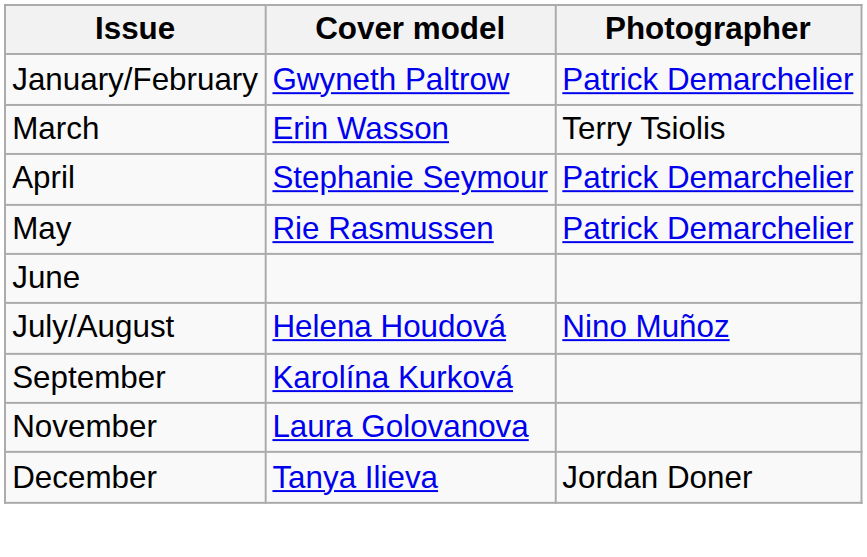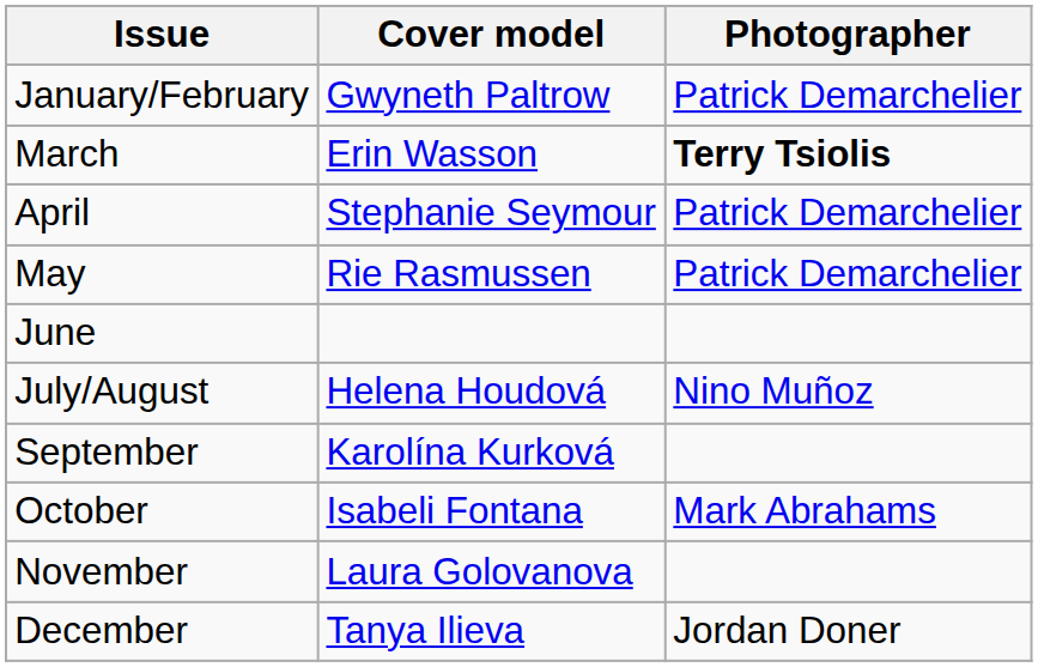 <table class="sortable wikitable">
 <tr>
 <th>Issue</th>
 <th>Cover model</th>
 <th>Photographer</th>
 </tr>
 <tr>
 <td>January/February</td>
 <td><a href='#'>Gwyneth Paltrow</a></td>
 <td><a href='#'>Patrick Demarchelier</a></td>
 </tr>
 <tr>
 <td>March</td>
 <td><a href='#'>Erin Wasson</a></td>
-<td>Terry Tsiolis</td>
+<td><strong>Terry Tsiolis</strong></td>
 </tr>
 <tr>
 <td>April</td>
 <td><a href='#'>Stephanie Seymour</a></td>
 <td><a href='#'>Patrick Demarchelier</a></td>
 </tr>
 <tr>
 <td>May</td>
 <td><a href='#'>Rie Rasmussen</a></td>
 <td><a href='#'>Patrick Demarchelier</a></td>
 </tr>
 <tr>
 <td>June</td>
 <td></td>
 <td></td>
 </tr>
 <tr>
 <td>July/August</td>
 <td><a href='#'>Helena Houdová</a></td>
 <td><a href='#'>Nino Muñoz</a></td>
 </tr>
 <tr>
 <td>September</td>
 <td><a href='#'>Karolína Kurková</a></td>
 <td></td>
 </tr>
 <tr>
+<td>October</td>
+<td><a href='#'>Isabeli Fontana</a></td>
+<td><a href='#'>Mark Abrahams</a></td>
+</tr>
+<tr>
 <td>November</td>
 <td><a href='#'>Laura Golovanova</a></td>
 <td></td>
 </tr>
 <tr>
 <td>December</td>
 <td><a href='#'>Tanya Ilieva</a></td>
 <td>Jordan Doner</td>
 </tr>
 </table>
